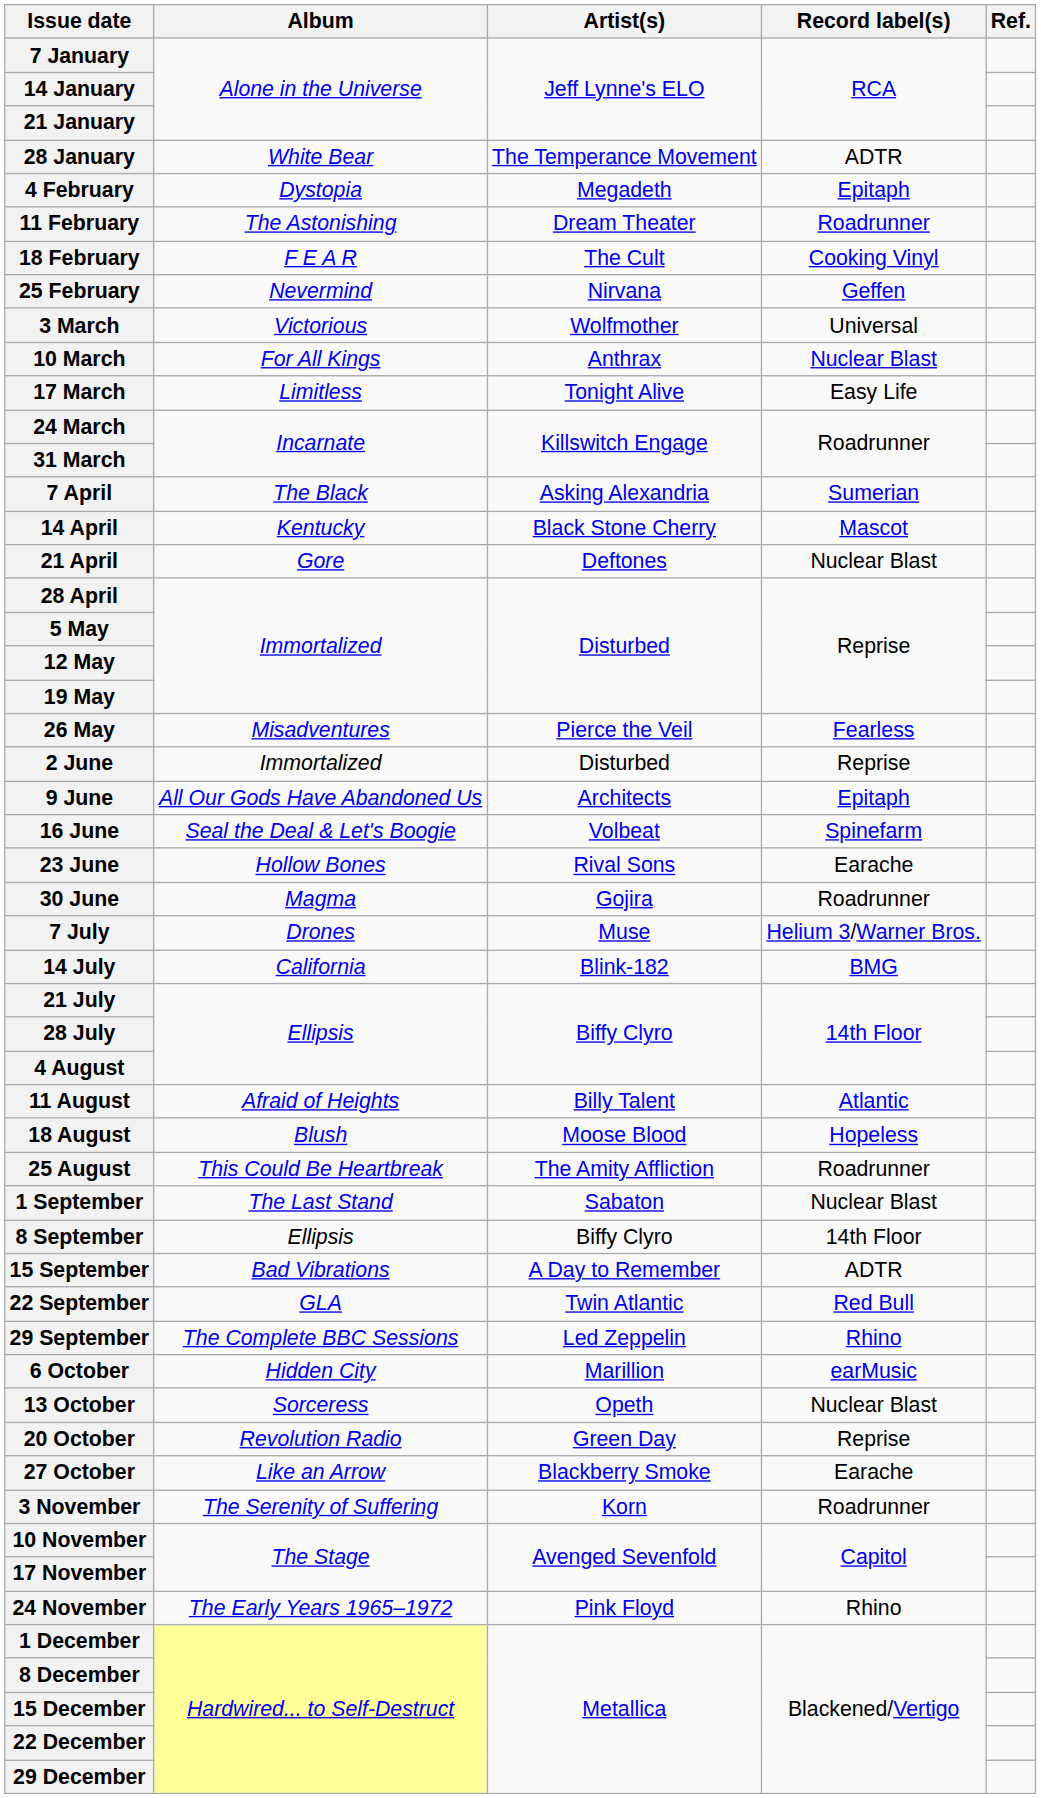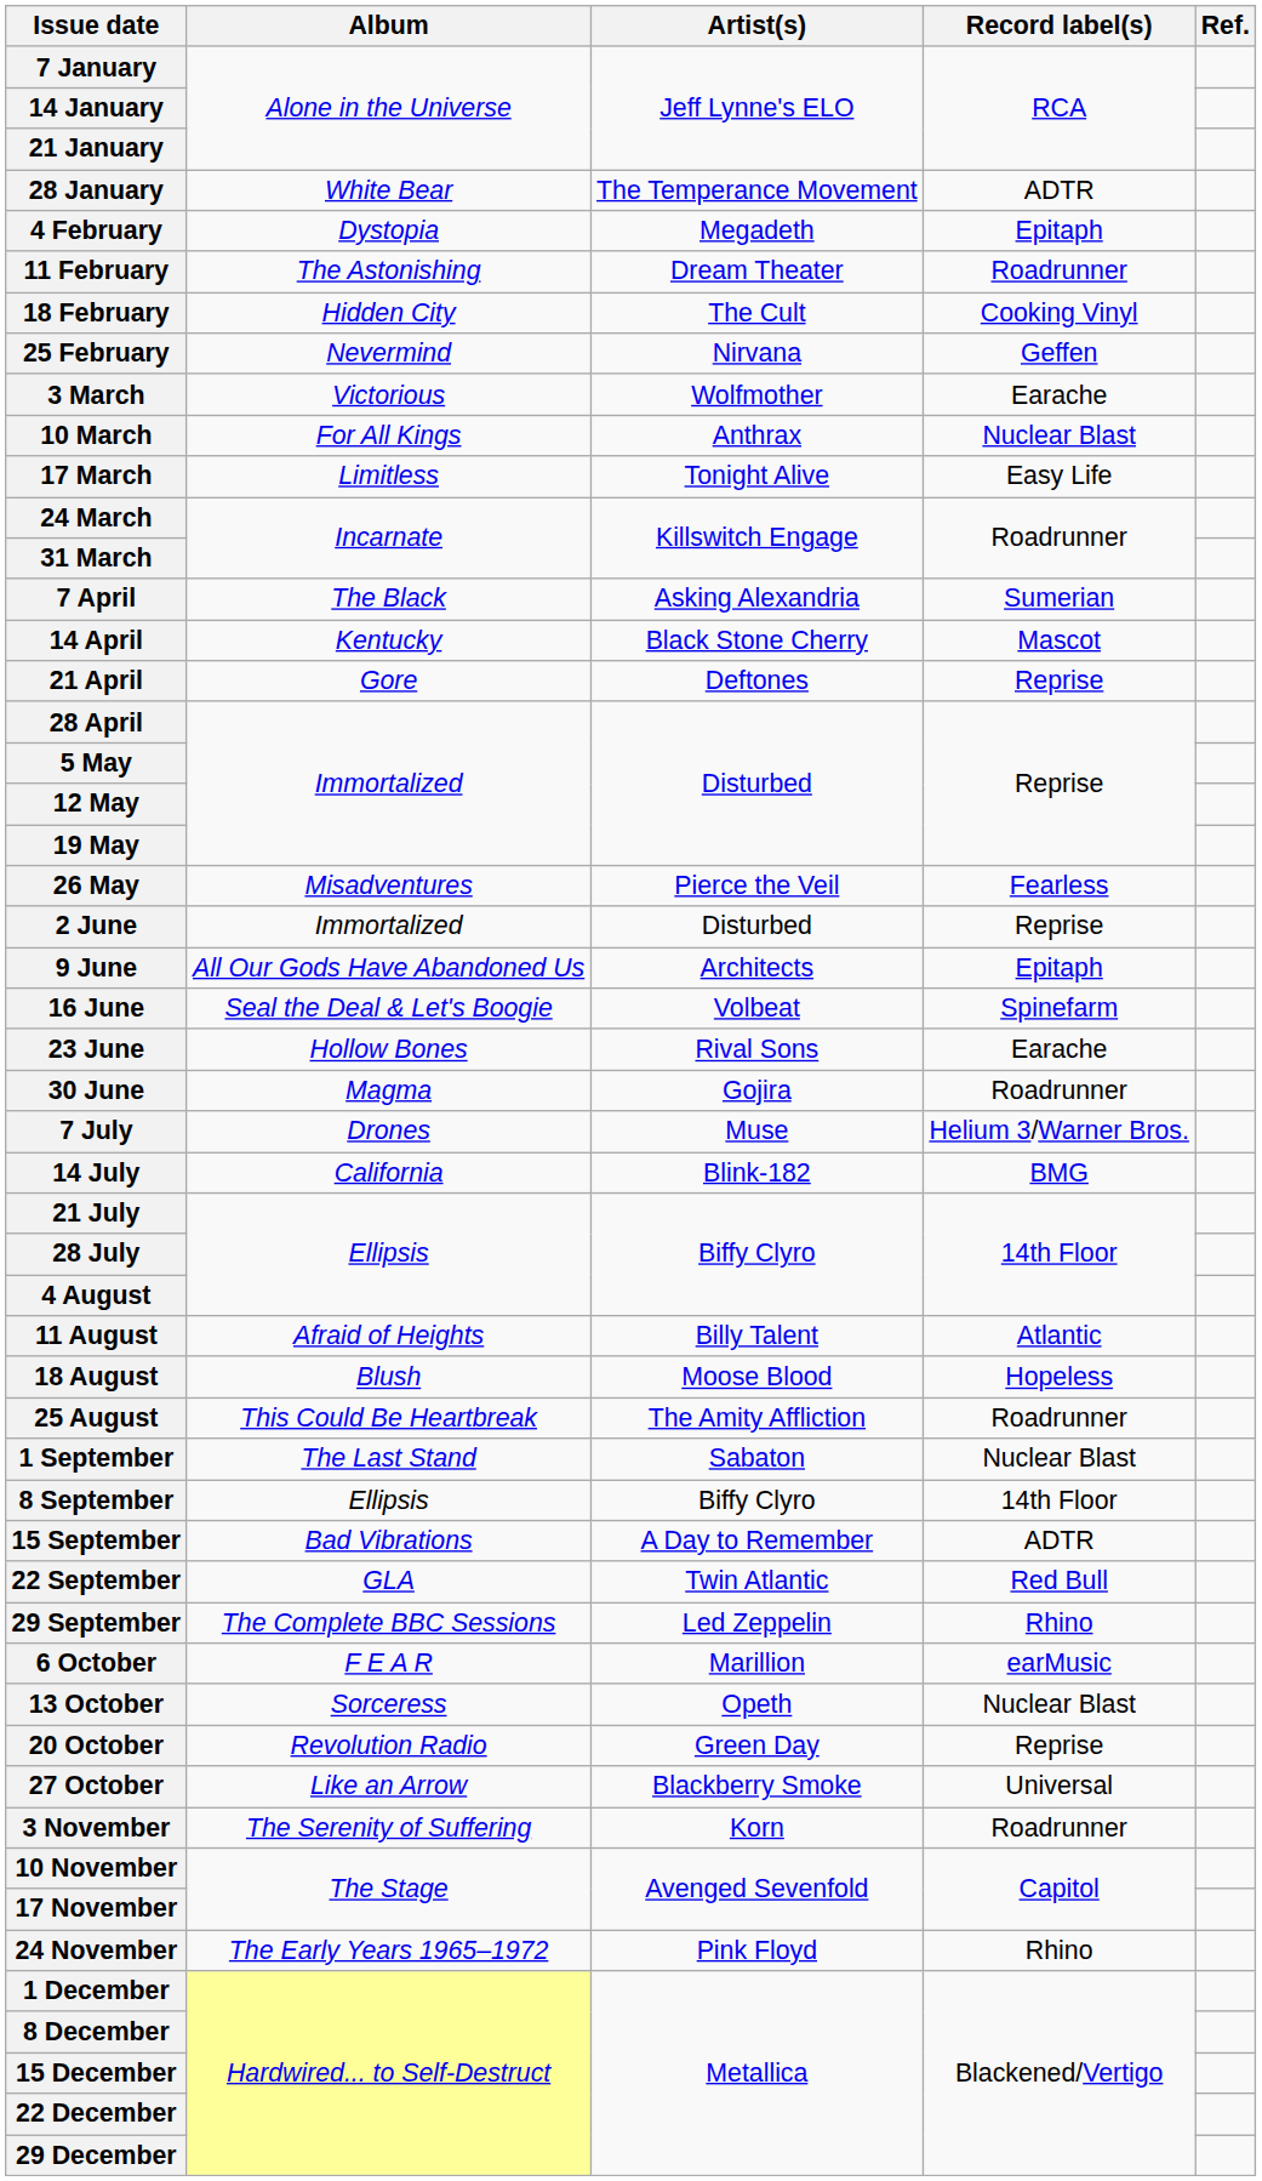 <table class="wikitable plainrowheaders" style="text-align:center">
 <tr>
 <th scope="col">Issue date</th>
 <th scope="col">Album</th>
 <th scope="col">Artist(s)</th>
 <th scope="col">Record label(s)</th>
 <th scope="col">Ref.</th>
 </tr>
 <tr>
 <th scope="row">7 January</th>
 <td rowspan="3"><em><a href='#'>Alone in the Universe</a></em></td>
 <td rowspan="3"><a href='#'>Jeff Lynne's ELO</a></td>
 <td rowspan="3"><a href='#'>RCA</a></td>
 <td></td>
 </tr>
 <tr>
 <th scope="row">14 January</th>
 <td></td>
 </tr>
 <tr>
 <th scope="row">21 January</th>
 <td></td>
 </tr>
 <tr>
 <th scope="row">28 January</th>
 <td><em><a href='#'>White Bear</a></em></td>
 <td><a href='#'>The Temperance Movement</a></td>
 <td>ADTR</td>
 <td></td>
 </tr>
 <tr>
 <th scope="row">4 February</th>
 <td><em><a href='#'>Dystopia</a></em></td>
 <td><a href='#'>Megadeth</a></td>
 <td><a href='#'>Epitaph</a></td>
 <td></td>
 </tr>
 <tr>
 <th scope="row">11 February</th>
 <td><em><a href='#'>The Astonishing</a></em></td>
 <td><a href='#'>Dream Theater</a></td>
 <td><a href='#'>Roadrunner</a></td>
 <td></td>
 </tr>
 <tr>
 <th scope="row">18 February</th>
-<td><em><a href='#'>F E A R</a></em></td>
+<td><em><a href='#'>Hidden City</a></em></td>
 <td><a href='#'>The Cult</a></td>
 <td><a href='#'>Cooking Vinyl</a></td>
 <td></td>
 </tr>
 <tr>
 <th scope="row">25 February</th>
 <td><em><a href='#'>Nevermind</a></em></td>
 <td><a href='#'>Nirvana</a></td>
 <td><a href='#'>Geffen</a></td>
 <td></td>
 </tr>
 <tr>
 <th scope="row">3 March</th>
 <td><em><a href='#'>Victorious</a></em></td>
 <td><a href='#'>Wolfmother</a></td>
-<td>Universal</td>
+<td>Earache</td>
 <td></td>
 </tr>
 <tr>
 <th scope="row">10 March</th>
 <td><em><a href='#'>For All Kings</a></em></td>
 <td><a href='#'>Anthrax</a></td>
 <td><a href='#'>Nuclear Blast</a></td>
 <td></td>
 </tr>
 <tr>
 <th scope="row">17 March</th>
 <td><em><a href='#'>Limitless</a></em></td>
 <td><a href='#'>Tonight Alive</a></td>
 <td>Easy Life</td>
 <td></td>
 </tr>
 <tr>
 <th scope="row">24 March</th>
 <td rowspan="2"><em><a href='#'>Incarnate</a></em></td>
 <td rowspan="2"><a href='#'>Killswitch Engage</a></td>
 <td rowspan="2">Roadrunner</td>
 <td></td>
 </tr>
 <tr>
 <th scope="row">31 March</th>
 <td></td>
 </tr>
 <tr>
 <th scope="row">7 April</th>
 <td><em><a href='#'>The Black</a></em></td>
 <td><a href='#'>Asking Alexandria</a></td>
 <td><a href='#'>Sumerian</a></td>
 <td></td>
 </tr>
 <tr>
 <th scope="row">14 April</th>
 <td><em><a href='#'>Kentucky</a></em></td>
 <td><a href='#'>Black Stone Cherry</a></td>
 <td><a href='#'>Mascot</a></td>
 <td></td>
 </tr>
 <tr>
 <th scope="row">21 April</th>
 <td><em><a href='#'>Gore</a></em></td>
 <td><a href='#'>Deftones</a></td>
-<td>Nuclear Blast</td>
+<td><a href='#'>Reprise</a></td>
 <td></td>
 </tr>
 <tr>
 <th scope="row">28 April</th>
 <td rowspan="4"><em><a href='#'>Immortalized</a></em></td>
 <td rowspan="4"><a href='#'>Disturbed</a></td>
 <td rowspan="4">Reprise</td>
 <td></td>
 </tr>
 <tr>
 <th scope="row">5 May</th>
 <td></td>
 </tr>
 <tr>
 <th scope="row">12 May</th>
 <td></td>
 </tr>
 <tr>
 <th scope="row">19 May</th>
 <td></td>
 </tr>
 <tr>
 <th scope="row">26 May</th>
 <td><em><a href='#'>Misadventures</a></em></td>
 <td><a href='#'>Pierce the Veil</a></td>
 <td><a href='#'>Fearless</a></td>
 <td></td>
 </tr>
 <tr>
 <th scope="row">2 June</th>
 <td><em>Immortalized</em></td>
 <td>Disturbed</td>
 <td>Reprise</td>
 <td></td>
 </tr>
 <tr>
 <th scope="row">9 June</th>
 <td><em><a href='#'>All Our Gods Have Abandoned Us</a></em></td>
 <td><a href='#'>Architects</a></td>
 <td><a href='#'>Epitaph</a></td>
 <td></td>
 </tr>
 <tr>
 <th scope="row">16 June</th>
 <td><em><a href='#'>Seal the Deal & Let's Boogie</a></em></td>
 <td><a href='#'>Volbeat</a></td>
 <td><a href='#'>Spinefarm</a></td>
 <td></td>
 </tr>
 <tr>
 <th scope="row">23 June</th>
 <td><em><a href='#'>Hollow Bones</a></em></td>
 <td><a href='#'>Rival Sons</a></td>
 <td>Earache</td>
 <td></td>
 </tr>
 <tr>
 <th scope="row">30 June</th>
 <td><em><a href='#'>Magma</a></em></td>
 <td><a href='#'>Gojira</a></td>
 <td>Roadrunner</td>
 <td></td>
 </tr>
 <tr>
 <th scope="row">7 July</th>
 <td><em><a href='#'>Drones</a></em></td>
 <td><a href='#'>Muse</a></td>
 <td><a href='#'>Helium 3</a>/<a href='#'>Warner Bros.</a></td>
 <td></td>
 </tr>
 <tr>
 <th scope="row">14 July</th>
 <td><em><a href='#'>California</a></em></td>
 <td><a href='#'>Blink-182</a></td>
 <td><a href='#'>BMG</a></td>
 <td></td>
 </tr>
 <tr>
 <th scope="row">21 July</th>
 <td rowspan="3"><em><a href='#'>Ellipsis</a></em></td>
 <td rowspan="3"><a href='#'>Biffy Clyro</a></td>
 <td rowspan="3"><a href='#'>14th Floor</a></td>
 <td></td>
 </tr>
 <tr>
 <th scope="row">28 July</th>
 <td></td>
 </tr>
 <tr>
 <th scope="row">4 August</th>
 <td></td>
 </tr>
 <tr>
 <th scope="row">11 August</th>
 <td><em><a href='#'>Afraid of Heights</a></em></td>
 <td><a href='#'>Billy Talent</a></td>
 <td><a href='#'>Atlantic</a></td>
 <td></td>
 </tr>
 <tr>
 <th scope="row">18 August</th>
 <td><em><a href='#'>Blush</a></em></td>
 <td><a href='#'>Moose Blood</a></td>
 <td><a href='#'>Hopeless</a></td>
 <td></td>
 </tr>
 <tr>
 <th scope="row">25 August</th>
 <td><em><a href='#'>This Could Be Heartbreak</a></em></td>
 <td><a href='#'>The Amity Affliction</a></td>
 <td>Roadrunner</td>
 <td></td>
 </tr>
 <tr>
 <th scope="row">1 September</th>
 <td><em><a href='#'>The Last Stand</a></em></td>
 <td><a href='#'>Sabaton</a></td>
 <td>Nuclear Blast</td>
 <td></td>
 </tr>
 <tr>
 <th scope="row">8 September</th>
 <td><em>Ellipsis</em></td>
 <td>Biffy Clyro</td>
 <td>14th Floor</td>
 <td></td>
 </tr>
 <tr>
 <th scope="row">15 September</th>
 <td><em><a href='#'>Bad Vibrations</a></em></td>
 <td><a href='#'>A Day to Remember</a></td>
 <td>ADTR</td>
 <td></td>
 </tr>
 <tr>
 <th scope="row">22 September</th>
 <td><em><a href='#'>GLA</a></em></td>
 <td><a href='#'>Twin Atlantic</a></td>
 <td><a href='#'>Red Bull</a></td>
 <td></td>
 </tr>
 <tr>
 <th scope="row">29 September</th>
 <td><em><a href='#'>The Complete BBC Sessions</a></em></td>
 <td><a href='#'>Led Zeppelin</a></td>
 <td><a href='#'>Rhino</a></td>
 <td></td>
 </tr>
 <tr>
 <th scope="row">6 October</th>
-<td><em><a href='#'>Hidden City</a></em></td>
+<td><em><a href='#'>F E A R</a></em></td>
 <td><a href='#'>Marillion</a></td>
 <td><a href='#'>earMusic</a></td>
 <td></td>
 </tr>
 <tr>
 <th scope="row">13 October</th>
 <td><em><a href='#'>Sorceress</a></em></td>
 <td><a href='#'>Opeth</a></td>
 <td>Nuclear Blast</td>
 <td></td>
 </tr>
 <tr>
 <th scope="row">20 October</th>
 <td><em><a href='#'>Revolution Radio</a></em></td>
 <td><a href='#'>Green Day</a></td>
 <td>Reprise</td>
 <td></td>
 </tr>
 <tr>
 <th scope="row">27 October</th>
 <td><em><a href='#'>Like an Arrow</a></em></td>
 <td><a href='#'>Blackberry Smoke</a></td>
-<td>Earache</td>
+<td>Universal</td>
 <td></td>
 </tr>
 <tr>
 <th scope="row">3 November</th>
 <td><em><a href='#'>The Serenity of Suffering</a></em></td>
 <td><a href='#'>Korn</a></td>
 <td>Roadrunner</td>
 <td></td>
 </tr>
 <tr>
 <th scope="row">10 November</th>
 <td rowspan="2"><em><a href='#'>The Stage</a></em></td>
 <td rowspan="2"><a href='#'>Avenged Sevenfold</a></td>
 <td rowspan="2"><a href='#'>Capitol</a></td>
 <td></td>
 </tr>
 <tr>
 <th scope="row">17 November</th>
 <td></td>
 </tr>
 <tr>
 <th scope="row">24 November</th>
 <td><em><a href='#'>The Early Years 1965–1972</a></em></td>
 <td><a href='#'>Pink Floyd</a></td>
 <td>Rhino</td>
 <td></td>
 </tr>
 <tr>
 <th scope="row">1 December</th>
 <td rowspan="5" style="background-color:#FFFF99"><em><a href='#'>Hardwired... to Self-Destruct</a></em> </td>
 <td rowspan="5"><a href='#'>Metallica</a></td>
 <td rowspan="5">Blackened/<a href='#'>Vertigo</a></td>
 <td></td>
 </tr>
 <tr>
 <th scope="row">8 December</th>
 <td></td>
 </tr>
 <tr>
 <th scope="row">15 December</th>
 <td></td>
 </tr>
 <tr>
 <th scope="row">22 December</th>
 <td></td>
 </tr>
 <tr>
 <th scope="row">29 December</th>
 <td></td>
 </tr>
 </table>
